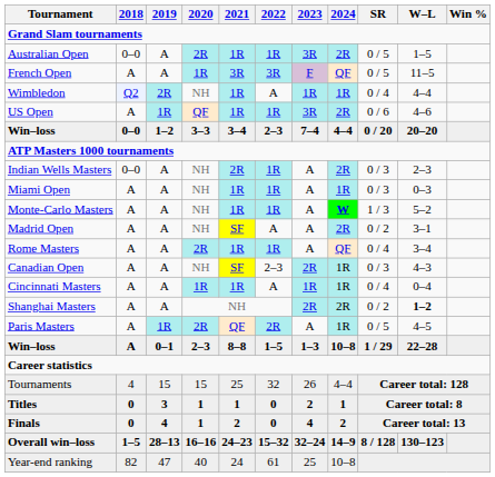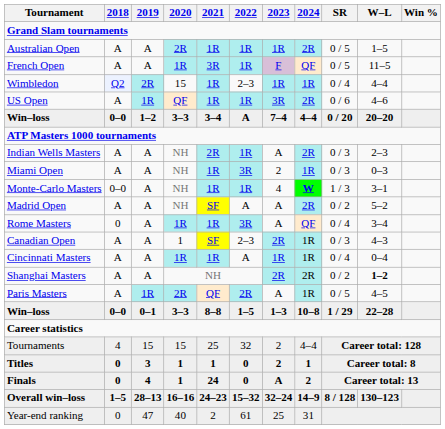 <table class=wikitable style=text-align:center;>
 <tr>
 <th>Tournament</th>
 <th><a href='#'>2018</a></th>
 <th><a href='#'>2019</a></th>
 <th><a href='#'>2020</a></th>
 <th><a href='#'>2021</a></th>
 <th><a href='#'>2022</a></th>
 <th><a href='#'>2023</a></th>
 <th><a href='#'>2024</a></th>
 <th>SR</th>
 <th>W–L</th>
 <th>Win %</th>
 </tr>
 <tr>
 <td colspan="11" align="left"><strong><a href='#'>Grand Slam tournaments</a></strong></td>
 </tr>
 <tr>
 <td align=left><a href='#'>Australian Open</a></td>
-<td>0–0</td>
+<td>A</td>
 <td>A</td>
 <td bgcolor=afeeee><a href='#'>2R</a></td>
 <td bgcolor=afeeee><a href='#'>1R</a></td>
 <td bgcolor=afeeee><a href='#'>1R</a></td>
-<td bgcolor=afeeee><a href='#'>3R</a></td>
+<td bgcolor=afeeee><a href='#'>1R</a></td>
 <td bgcolor=afeeee><a href='#'>2R</a></td>
 <td>0 / 5</td>
 <td>1–5</td>
 <td></td>
 </tr>
 <tr>
 <td align=left><a href='#'>French Open</a></td>
 <td>A</td>
 <td>A</td>
 <td bgcolor=afeeee><a href='#'>1R</a></td>
 <td bgcolor=afeeee><a href='#'>3R</a></td>
-<td bgcolor=afeeee><a href='#'>3R</a></td>
+<td bgcolor=afeeee><a href='#'>1R</a></td>
 <td bgcolor=thistle><a href='#'>F</a></td>
 <td bgcolor=ffebcd><a href='#'>QF</a></td>
 <td>0 / 5</td>
 <td>11–5</td>
 <td></td>
 </tr>
 <tr>
 <td align=left><a href='#'>Wimbledon</a></td>
 <td bgcolor=ecf2ff><a href='#'>Q2</a></td>
 <td bgcolor=afeeee><a href='#'>2R</a></td>
-<td style=color:#767676>NH</td>
+<td>15</td>
 <td bgcolor=afeeee><a href='#'>1R</a></td>
-<td>A</td>
+<td>2–3</td>
 <td bgcolor=afeeee><a href='#'>1R</a></td>
 <td bgcolor=afeeee><a href='#'>1R</a></td>
 <td>0 / 4</td>
 <td>4–4</td>
 <td></td>
 </tr>
 <tr>
 <td align=left><a href='#'>US Open</a></td>
 <td>A</td>
 <td bgcolor=afeeee><a href='#'>1R</a></td>
 <td bgcolor=ffebcd><a href='#'>QF</a></td>
 <td bgcolor=afeeee><a href='#'>1R</a></td>
 <td bgcolor=afeeee><a href='#'>1R</a></td>
 <td bgcolor=afeeee><a href='#'>3R</a></td>
 <td bgcolor=afeeee><a href='#'>2R</a></td>
 <td>0 / 6</td>
 <td>4–6</td>
 <td></td>
 </tr>
 <tr style=font-weight:bold;background:#efefef>
 <td style=text-align:left>Win–loss</td>
 <td>0–0</td>
 <td>1–2</td>
 <td>3–3</td>
 <td>3–4</td>
-<td>2–3</td>
+<td>A</td>
 <td>7–4</td>
 <td>4–4</td>
 <td>0 / 20</td>
 <td>20–20</td>
 <td></td>
 </tr>
 <tr>
 <td colspan="11" align="left"><strong><a href='#'>ATP Masters 1000 tournaments</a></strong></td>
 </tr>
 <tr>
 <td align=left><a href='#'>Indian Wells Masters</a></td>
-<td>0–0</td>
+<td>A</td>
 <td>A</td>
 <td style="color:#767676">NH</td>
 <td bgcolor=afeeee><a href='#'>2R</a></td>
 <td bgcolor=afeeee><a href='#'>1R</a></td>
 <td>A</td>
 <td bgcolor=afeeee><a href='#'>2R</a></td>
 <td>0 / 3</td>
 <td>2–3</td>
 <td></td>
 </tr>
 <tr>
 <td align=left><a href='#'>Miami Open</a></td>
 <td>A</td>
 <td>A</td>
 <td style=color:#767676>NH</td>
 <td bgcolor=afeeee><a href='#'>1R</a></td>
-<td bgcolor=afeeee><a href='#'>1R</a></td>
-<td>A</td>
+<td bgcolor=afeeee><a href='#'>3R</a></td>
+<td>2</td>
 <td bgcolor=afeeee><a href='#'>1R</a></td>
 <td>0 / 3</td>
 <td>0–3</td>
 <td></td>
 </tr>
 <tr>
 <td align=left><a href='#'>Monte-Carlo Masters</a></td>
-<td>A</td>
+<td>0–0</td>
 <td>A</td>
 <td style=color:#767676>NH</td>
 <td bgcolor=afeeee><a href='#'>1R</a></td>
 <td bgcolor=afeeee><a href='#'>1R</a></td>
-<td>A</td>
+<td>4</td>
 <td bgcolor=lime><a href='#'><strong>W</strong></a></td>
 <td>1 / 3</td>
-<td>5–2</td>
+<td>3–1</td>
 <td></td>
 </tr>
 <tr>
 <td align=left><a href='#'>Madrid Open</a></td>
 <td>A</td>
 <td>A</td>
 <td style=color:#767676>NH</td>
 <td bgcolor=yellow><a href='#'>SF</a></td>
 <td>A</td>
 <td>A</td>
 <td bgcolor=afeeee><a href='#'>2R</a></td>
 <td>0 / 2</td>
-<td>3–1</td>
+<td>5–2</td>
 <td></td>
 </tr>
 <tr>
 <td align=left><a href='#'>Rome Masters</a></td>
+<td>0</td>
 <td>A</td>
-<td>A</td>
-<td bgcolor=afeeee><a href='#'>2R</a></td>
 <td bgcolor=afeeee><a href='#'>1R</a></td>
 <td bgcolor=afeeee><a href='#'>1R</a></td>
+<td bgcolor=afeeee><a href='#'>3R</a></td>
 <td>A</td>
 <td bgcolor=ffebcd><a href='#'>QF</a></td>
 <td>0 / 4</td>
 <td>3–4</td>
 <td></td>
 </tr>
 <tr>
 <td align=left><a href='#'>Canadian Open</a></td>
 <td>A</td>
 <td>A</td>
-<td style=color:#767676>NH</td>
+<td>1</td>
 <td bgcolor=yellow><a href='#'>SF</a></td>
 <td>2–3</td>
 <td bgcolor=afeeee><a href='#'>2R</a></td>
 <td bgcolor=afeeee>1R</td>
 <td>0 / 3</td>
 <td>4–3</td>
 <td></td>
 </tr>
 <tr>
 <td align=left><a href='#'>Cincinnati Masters</a></td>
 <td>A</td>
 <td>A</td>
 <td bgcolor=afeeee><a href='#'>1R</a></td>
 <td bgcolor=afeeee><a href='#'>1R</a></td>
 <td>A</td>
 <td bgcolor=afeeee><a href='#'>1R</a></td>
 <td bgcolor=afeeee>1R</td>
 <td>0 / 4</td>
 <td>0–4</td>
 <td></td>
 </tr>
 <tr>
 <td align=left><a href='#'>Shanghai Masters</a></td>
 <td>A</td>
 <td>A</td>
 <td colspan=3 style=color:#767676>NH</td>
 <td bgcolor=afeeee><a href='#'>2R</a></td>
 <td bgcolor=afeeee>2R</td>
 <td>0 / 2</td>
 <td><strong>1–2</strong></td>
 <td></td>
 </tr>
 <tr>
 <td align=left><a href='#'>Paris Masters</a></td>
 <td>A</td>
 <td bgcolor=afeeee><a href='#'>1R</a></td>
 <td bgcolor=afeeee><a href='#'>2R</a></td>
 <td bgcolor=ffebcd><a href='#'>QF</a></td>
 <td bgcolor=afeeee><a href='#'>2R</a></td>
 <td>A</td>
 <td bgcolor=afeeee>1R</td>
 <td>0 / 5</td>
 <td>4–5</td>
 <td></td>
 </tr>
 <tr style=font-weight:bold;background:#efefef>
 <td style=text-align:left>Win–loss</td>
-<td>A</td>
+<td>0–0</td>
 <td>0–1</td>
-<td>2–3</td>
+<td>3–3</td>
 <td>8–8</td>
 <td>1–5</td>
 <td>1–3</td>
 <td>10–8</td>
 <td>1 / 29</td>
 <td>22–28</td>
 <td></td>
 </tr>
 <tr>
 <td colspan="11" align="left"><strong>Career statistics</strong></td>
 </tr>
 <tr bgcolor=efefef>
 <td align=left>Tournaments</td>
 <td>4</td>
 <td>15</td>
 <td>15</td>
 <td>25</td>
 <td>32</td>
-<td>26</td>
+<td>2</td>
 <td>4–4</td>
 <td colspan="3"><strong>Career total: 128</strong></td>
 </tr>
 <tr style=font-weight:bold;background:#efefef>
 <td style=text-align:left>Titles</td>
 <td>0</td>
 <td>3</td>
 <td>1</td>
 <td>1</td>
 <td>0</td>
 <td>2</td>
 <td>1</td>
 <td colspan="3">Career total: 8</td>
 </tr>
 <tr style=font-weight:bold;background:#efefef>
 <td style=text-align:left>Finals</td>
 <td>0</td>
 <td>4</td>
 <td>1</td>
-<td>2</td>
+<td>24</td>
 <td>0</td>
-<td>4</td>
+<td>A</td>
 <td>2</td>
 <td colspan="3">Career total: 13</td>
 </tr>
 <tr style=font-weight:bold;background:#efefef>
 <td style=text-align:left>Overall win–loss</td>
 <td>1–5</td>
 <td>28–13</td>
 <td>16–16</td>
 <td>24–23</td>
 <td>15–32</td>
 <td>32–24</td>
 <td>14–9</td>
 <td>8 / 128</td>
 <td>130–123</td>
 <td></td>
 </tr>
 <tr bgcolor=efefef>
 <td align=left>Year-end ranking</td>
-<td>82</td>
+<td>0</td>
 <td>47</td>
 <td>40</td>
-<td>24</td>
+<td>2</td>
 <td>61</td>
 <td>25</td>
-<td>10–8</td>
+<td>31</td>
 <td colspan="3"></td>
 </tr>
 </table>
